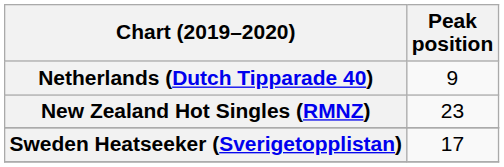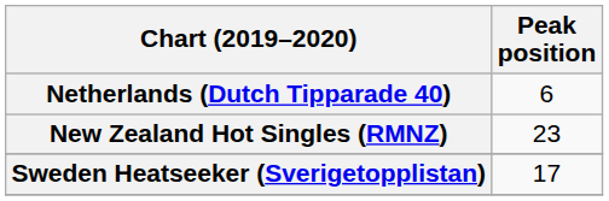 <table class="wikitable sortable plainrowheaders" style="text-align:center">
 <tr>
 <th>Chart (2019–2020)</th>
 <th>Peak<br>position</th>
 </tr>
 <tr>
 <th scope="row">Netherlands (<a href='#'>Dutch Tipparade 40</a>)</th>
-<td>9</td>
+<td>6</td>
 </tr>
 <tr>
 <th scope="row">New Zealand Hot Singles (<a href='#'>RMNZ</a>)</th>
 <td>23</td>
 </tr>
 <tr>
 </tr>
 <tr>
 <th scope="row">Sweden Heatseeker (<a href='#'>Sverigetopplistan</a>)</th>
 <td>17</td>
 </tr>
 <tr>
 </tr>
 </table>
